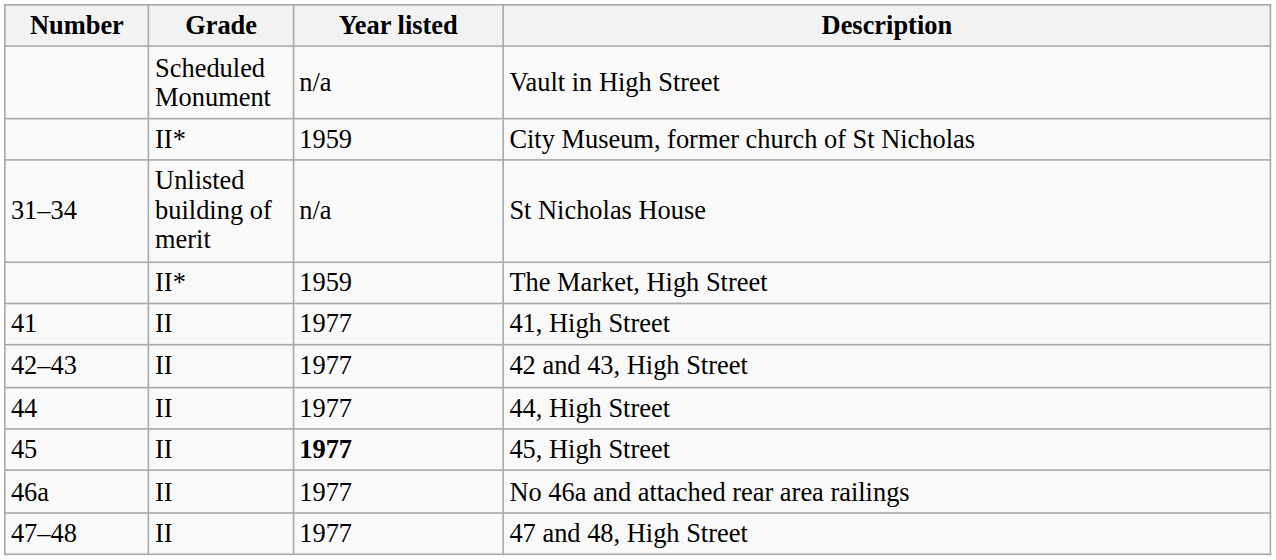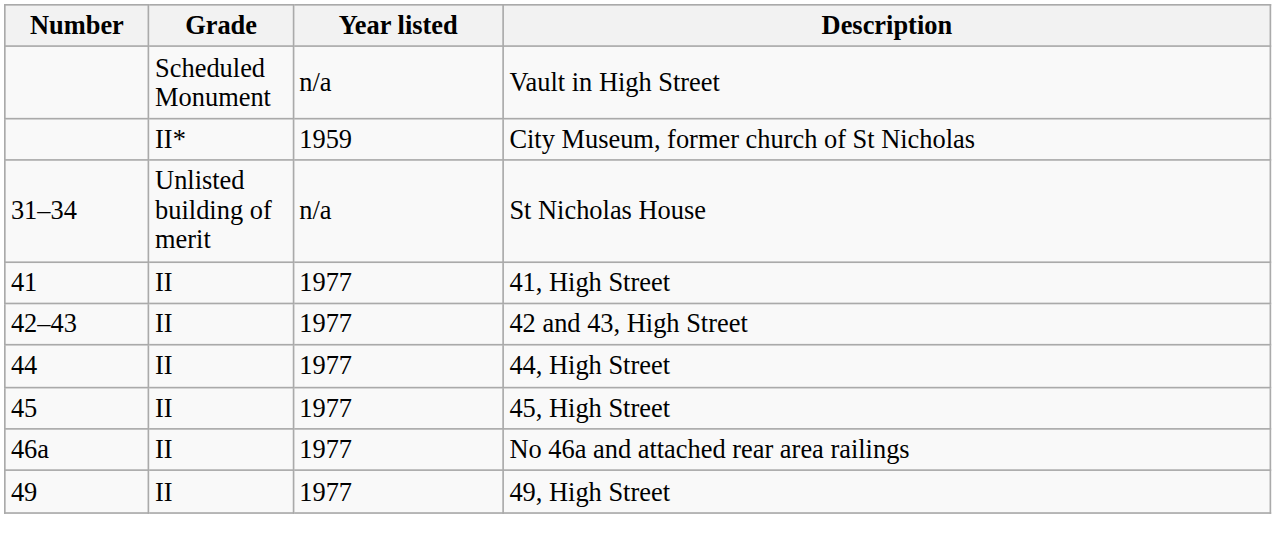 <table class="wikitable sortable" style="width:768px">
 <tr>
 <th width="80px">Number</th>
 <th width="80px">Grade</th>
 <th width="120px">Year listed</th>
 <th width="*">Description</th>
 </tr>
 <tr>
 <td></td>
 <td>Scheduled Monument</td>
 <td>n/a</td>
 <td>Vault in High Street</td>
 </tr>
 <tr>
 <td></td>
 <td>II*</td>
 <td>1959</td>
 <td>City Museum, former church of St Nicholas</td>
 </tr>
 <tr>
 <td>31–34</td>
 <td>Unlisted building of merit</td>
 <td>n/a</td>
 <td>St Nicholas House</td>
 </tr>
 <tr>
-<td></td>
-<td>II*</td>
-<td>1959</td>
-<td>The Market, High Street</td>
-</tr>
-<tr>
 <td>41</td>
 <td>II</td>
 <td>1977</td>
 <td>41, High Street</td>
 </tr>
 <tr>
 <td>42–43</td>
 <td>II</td>
 <td>1977</td>
 <td>42 and 43, High Street </td>
 </tr>
 <tr>
 <td>44</td>
 <td>II</td>
 <td>1977</td>
 <td>44, High Street </td>
 </tr>
 <tr>
 <td>45</td>
 <td>II</td>
-<td><strong>1977</strong></td>
+<td>1977</td>
 <td>45, High Street </td>
 </tr>
 <tr>
 <td>46a</td>
 <td>II</td>
 <td>1977</td>
 <td>No 46a and attached rear area railings</td>
 </tr>
 <tr>
-<td>47–48</td>
+<td>49</td>
 <td>II</td>
 <td>1977</td>
-<td>47 and 48, High Street</td>
+<td>49, High Street</td>
 </tr>
 </table>
